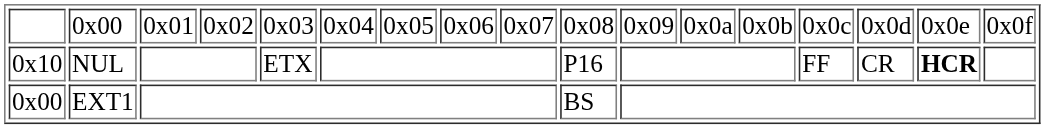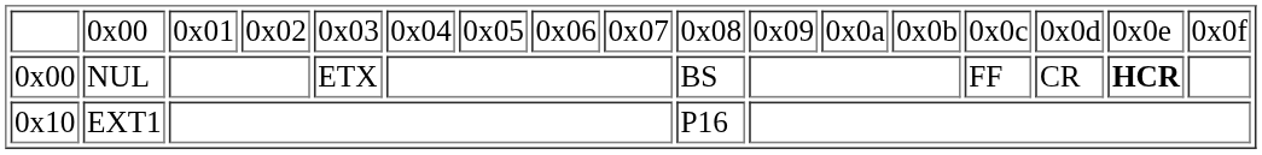 <table border=1>
 <tr>
 <td> </td>
 <td>0x00</td>
 <td>0x01</td>
 <td>0x02</td>
 <td>0x03</td>
 <td>0x04</td>
 <td>0x05</td>
 <td>0x06</td>
 <td>0x07</td>
 <td>0x08</td>
 <td>0x09</td>
 <td>0x0a</td>
 <td>0x0b</td>
 <td>0x0c</td>
 <td>0x0d</td>
 <td>0x0e</td>
 <td>0x0f</td>
 </tr>
 <tr>
-<td>0x10</td>
+<td>0x00</td>
 <td>NUL</td>
 <td colspan=2> </td>
 <td>ETX</td>
 <td colspan=4> </td>
-<td>P16</td>
+<td>BS</td>
 <td colspan=3> </td>
 <td>FF</td>
 <td>CR</td>
 <td><strong>HCR</strong></td>
 <td> </td>
 </tr>
 <tr>
-<td>0x00</td>
+<td>0x10</td>
 <td>EXT1</td>
 <td colspan=7> </td>
-<td>BS</td>
+<td>P16</td>
 <td colspan=7> </td>
 </tr>
 </table>
